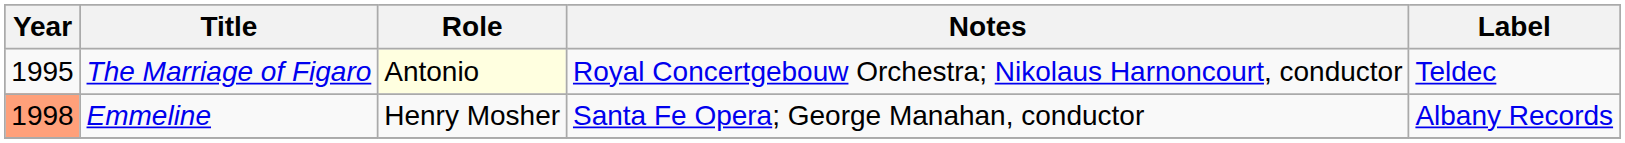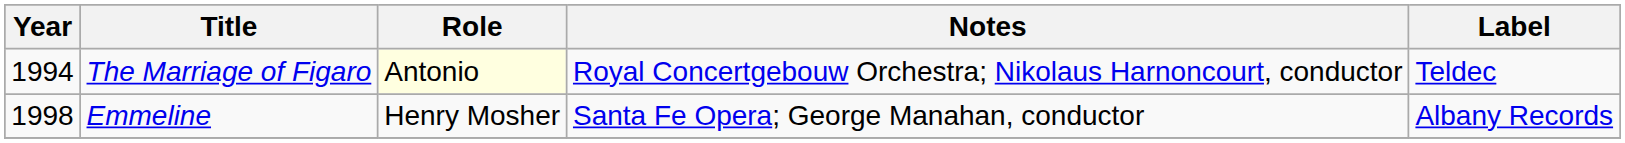 <table class="wikitable">
 <tr>
 <th>Year</th>
 <th>Title</th>
 <th>Role</th>
 <th>Notes</th>
 <th>Label</th>
 </tr>
 <tr>
-<td>1995</td>
+<td>1994</td>
 <td><em><a href='#'>The Marriage of Figaro</a></em></td>
 <td style="background: lightyellow;">Antonio</td>
 <td><a href='#'>Royal Concertgebouw</a> Orchestra; <a href='#'>Nikolaus Harnoncourt</a>, conductor</td>
 <td><a href='#'>Teldec</a></td>
 </tr>
 <tr>
-<td style="background: lightsalmon;">1998</td>
+<td>1998</td>
 <td><em><a href='#'>Emmeline</a></em></td>
 <td>Henry Mosher</td>
 <td><a href='#'>Santa Fe Opera</a>; George Manahan, conductor</td>
 <td><a href='#'>Albany Records</a></td>
 </tr>
 <tr>
 </tr>
 </table>
